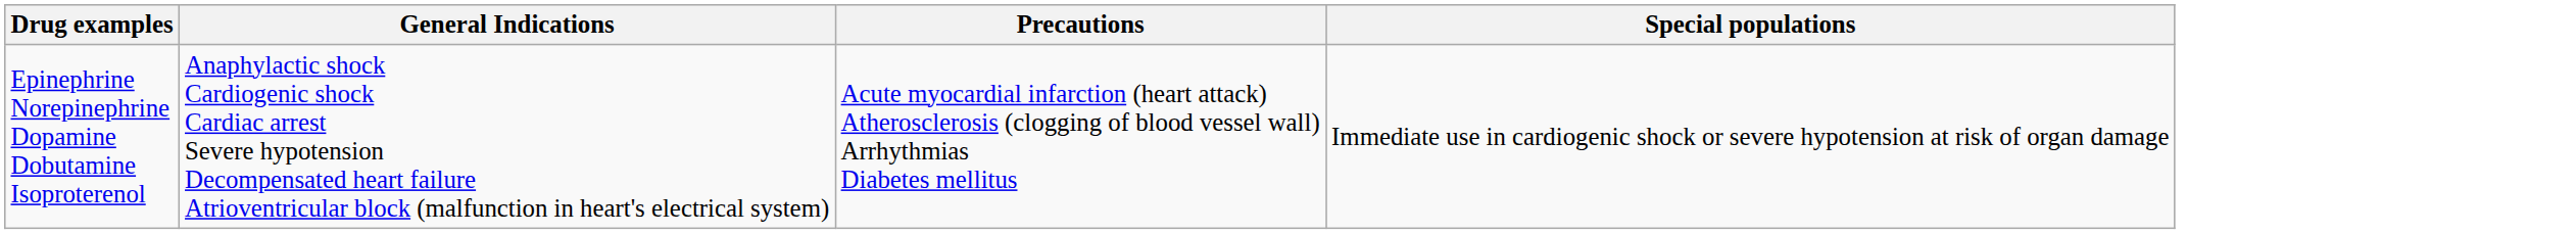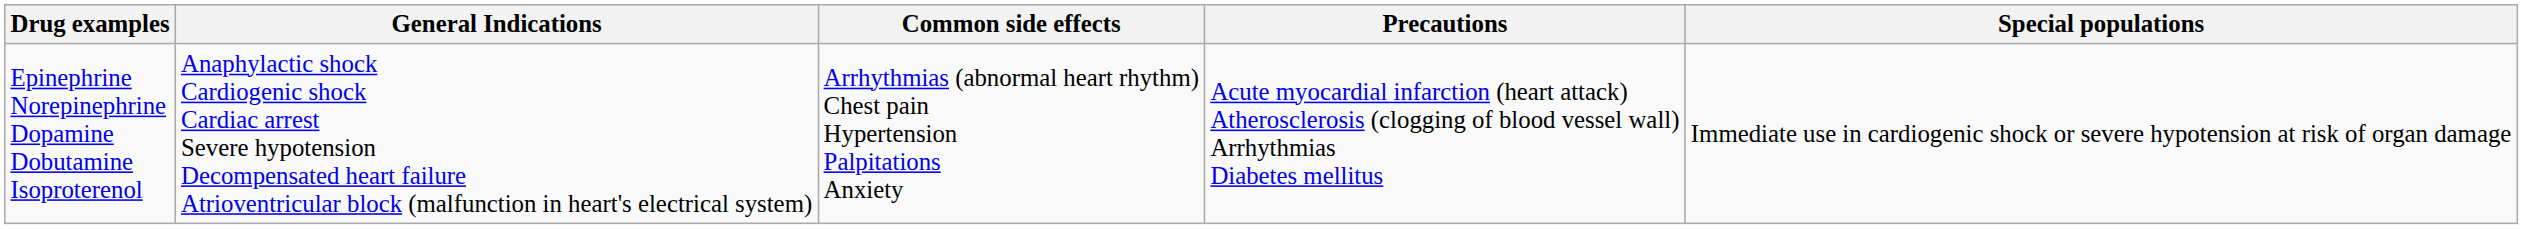 <table class="wikitable">
 <tr>
 <th>Drug examples</th>
 <th>General Indications</th>
+<th>Common side effects</th>
 <th>Precautions</th>
 <th>Special populations</th>
 </tr>
 <tr>
 <td><a href='#'>Epinephrine</a><br><a href='#'>Norepinephrine</a><br><a href='#'>Dopamine</a><br><a href='#'>Dobutamine</a><br><a href='#'>Isoproterenol</a></td>
 <td><a href='#'>Anaphylactic shock</a><br><a href='#'>Cardiogenic shock</a><br><a href='#'>Cardiac arrest</a><br>Severe hypotension<br><a href='#'>Decompensated heart failure</a><br><a href='#'>Atrioventricular block</a> (malfunction in heart's electrical system)</td>
+<td><a href='#'>Arrhythmias</a> (abnormal heart rhythm)<br>Chest pain<br>Hypertension<br><a href='#'>Palpitations</a><br>Anxiety</td>
 <td><a href='#'>Acute myocardial infarction</a> (heart attack)<br><a href='#'>Atherosclerosis</a> (clogging of blood vessel wall)<br>Arrhythmias<br><a href='#'>Diabetes mellitus</a></td>
 <td>Immediate use in cardiogenic shock or severe hypotension at risk of organ damage</td>
 </tr>
 </table>
